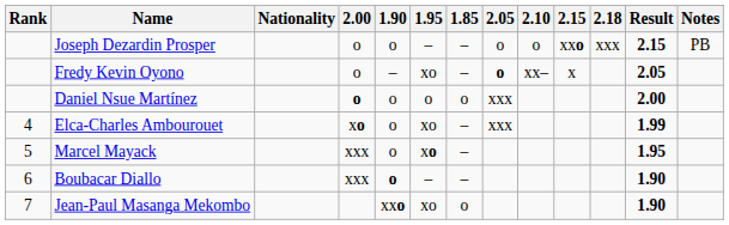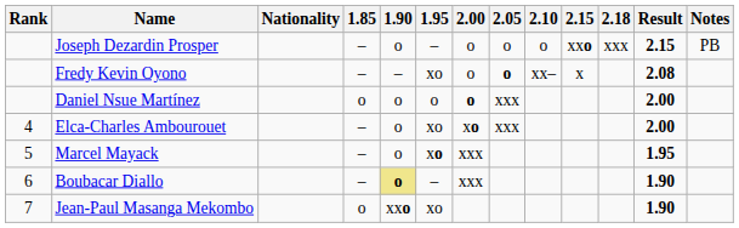 <table class="wikitable sortable" style="text-align:center;font-size:95%">
 <tr>
 <th>Rank</th>
 <th>Name</th>
 <th>Nationality</th>
-<th>2.00</th>
+<th>1.85</th>
 <th>1.90</th>
 <th>1.95</th>
-<th>1.85</th>
+<th>2.00</th>
 <th>2.05</th>
 <th>2.10</th>
 <th>2.15</th>
 <th>2.18</th>
 <th>Result</th>
 <th>Notes</th>
 </tr>
 <tr>
 <td></td>
 <td align=left><a href='#'>Joseph Dezardin Prosper</a></td>
 <td align=left></td>
-<td>o</td>
+<td>–</td>
 <td>o</td>
 <td>–</td>
-<td>–</td>
+<td>o</td>
 <td>o</td>
 <td>o</td>
 <td>xx<strong>o</strong></td>
 <td>xxx</td>
 <td><strong>2.15</strong></td>
 <td>PB</td>
 </tr>
 <tr>
 <td></td>
 <td align=left><a href='#'>Fredy Kevin Oyono</a></td>
 <td align=left></td>
-<td>o</td>
+<td>–</td>
 <td>–</td>
 <td>xo</td>
-<td>–</td>
+<td>o</td>
 <td><strong>o</strong></td>
 <td>xx–</td>
 <td>x</td>
 <td></td>
-<td><strong>2.05</strong></td>
+<td><strong>2.08</strong></td>
 <td></td>
 </tr>
 <tr>
 <td></td>
 <td align=left><a href='#'>Daniel Nsue Martínez</a></td>
 <td align=left></td>
-<td><strong>o</strong></td>
 <td>o</td>
 <td>o</td>
 <td>o</td>
+<td><strong>o</strong></td>
 <td>xxx</td>
 <td></td>
 <td></td>
 <td></td>
 <td><strong>2.00</strong></td>
 <td></td>
 </tr>
 <tr>
 <td>4</td>
 <td align=left><a href='#'>Elca-Charles Ambourouet</a></td>
 <td align=left></td>
-<td>x<strong>o</strong></td>
+<td>–</td>
 <td>o</td>
 <td>xo</td>
-<td>–</td>
+<td>x<strong>o</strong></td>
 <td>xxx</td>
 <td></td>
 <td></td>
 <td></td>
-<td><strong>1.99</strong></td>
+<td><strong>2.00</strong></td>
 <td></td>
 </tr>
 <tr>
 <td>5</td>
 <td align=left><a href='#'>Marcel Mayack</a></td>
 <td align=left></td>
-<td>xxx</td>
+<td>–</td>
 <td>o</td>
 <td>x<strong>o</strong></td>
-<td>–</td>
+<td>xxx</td>
 <td></td>
 <td></td>
 <td></td>
 <td></td>
 <td><strong>1.95</strong></td>
 <td></td>
 </tr>
 <tr>
 <td>6</td>
 <td align=left><a href='#'>Boubacar Diallo</a></td>
 <td align=left></td>
+<td>–</td>
+<td style="background: khaki;"><strong>o</strong></td>
+<td>–</td>
 <td>xxx</td>
-<td><strong>o</strong></td>
-<td>–</td>
-<td>–</td>
 <td></td>
 <td></td>
 <td></td>
 <td></td>
 <td><strong>1.90</strong></td>
 <td></td>
 </tr>
 <tr>
 <td>7</td>
 <td align=left><a href='#'>Jean-Paul Masanga Mekombo</a></td>
 <td align=left></td>
-<td></td>
+<td>o</td>
 <td>xx<strong>o</strong></td>
 <td>xo</td>
-<td>o</td>
+<td></td>
 <td></td>
 <td></td>
 <td></td>
 <td></td>
 <td><strong>1.90</strong></td>
 <td></td>
 </tr>
 </table>
